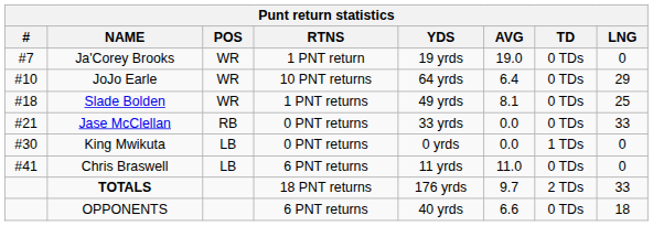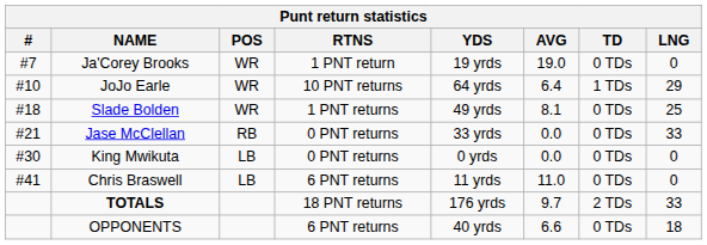 <table style="width:60%; text-align:center;" class="wikitable collapsible collapsed">
 <tr>
 <th colspan="8">Punt return statistics</th>
 </tr>
 <tr>
 <th>#</th>
 <th>NAME</th>
 <th>POS</th>
 <th>RTNS</th>
 <th>YDS</th>
 <th>AVG</th>
 <th>TD</th>
 <th>LNG</th>
 </tr>
 <tr>
 <td>#7</td>
 <td>Ja'Corey Brooks</td>
 <td>WR</td>
 <td>1 PNT return</td>
 <td>19 yrds</td>
 <td>19.0</td>
 <td>0 TDs</td>
 <td>0</td>
 </tr>
 <tr>
 <td>#10</td>
 <td>JoJo Earle</td>
 <td>WR</td>
 <td>10 PNT returns</td>
 <td>64 yrds</td>
 <td>6.4</td>
-<td>0 TDs</td>
+<td>1 TDs</td>
 <td>29</td>
 </tr>
 <tr>
 <td>#18</td>
 <td><a href='#'>Slade Bolden</a></td>
 <td>WR</td>
 <td>1 PNT returns</td>
 <td>49 yrds</td>
 <td>8.1</td>
 <td>0 TDs</td>
 <td>25</td>
 </tr>
 <tr>
 <td>#21</td>
 <td><a href='#'>Jase McClellan</a></td>
 <td>RB</td>
 <td>0 PNT returns</td>
 <td>33 yrds</td>
 <td>0.0</td>
 <td>0 TDs</td>
 <td>33</td>
 </tr>
 <tr>
 <td>#30</td>
 <td>King Mwikuta</td>
 <td>LB</td>
 <td>0 PNT returns</td>
 <td>0 yrds</td>
 <td>0.0</td>
-<td>1 TDs</td>
+<td>0 TDs</td>
 <td>0</td>
 </tr>
 <tr>
 <td>#41</td>
 <td>Chris Braswell</td>
 <td>LB</td>
 <td>6 PNT returns</td>
 <td>11 yrds</td>
 <td>11.0</td>
 <td>0 TDs</td>
 <td>0</td>
 </tr>
 <tr>
 <td></td>
 <td><strong>TOTALS</strong></td>
 <td></td>
 <td>18 PNT returns</td>
 <td>176 yrds</td>
 <td>9.7</td>
 <td>2 TDs</td>
 <td>33</td>
 </tr>
 <tr>
 <td></td>
 <td>OPPONENTS</td>
 <td></td>
 <td>6 PNT returns</td>
 <td>40 yrds</td>
 <td>6.6</td>
 <td>0 TDs</td>
 <td>18</td>
 </tr>
 </table>
